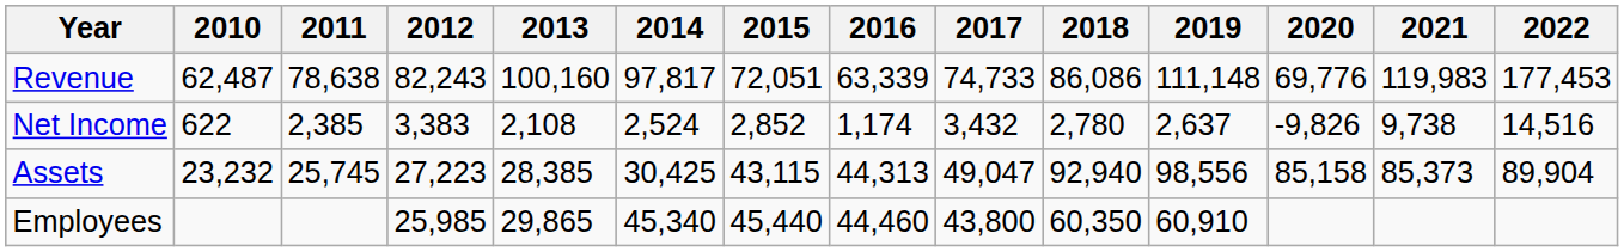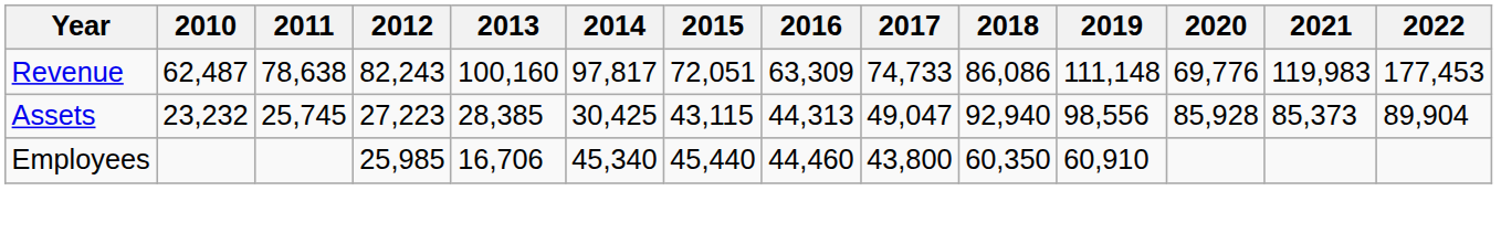 <table class="wikitable">
 <tr>
 <th>Year</th>
 <th>2010</th>
 <th>2011</th>
 <th>2012</th>
 <th>2013</th>
 <th>2014</th>
 <th>2015</th>
 <th>2016</th>
 <th>2017</th>
 <th>2018</th>
 <th>2019</th>
 <th>2020</th>
 <th>2021</th>
 <th>2022</th>
 </tr>
 <tr>
 <td><a href='#'>Revenue</a></td>
 <td>62,487</td>
 <td>78,638</td>
 <td>82,243</td>
 <td>100,160</td>
 <td>97,817</td>
 <td>72,051</td>
-<td>63,339</td>
+<td>63,309</td>
 <td>74,733</td>
 <td>86,086</td>
 <td>111,148</td>
 <td>69,776</td>
 <td>119,983</td>
 <td>177,453</td>
-</tr>
-<tr>
-<td><a href='#'>Net Income</a></td>
-<td>622</td>
-<td>2,385</td>
-<td>3,383</td>
-<td>2,108</td>
-<td>2,524</td>
-<td>2,852</td>
-<td>1,174</td>
-<td>3,432</td>
-<td>2,780</td>
-<td>2,637</td>
-<td>-9,826</td>
-<td>9,738</td>
-<td>14,516</td>
 </tr>
 <tr>
 <td><a href='#'>Assets</a></td>
 <td>23,232</td>
 <td>25,745</td>
 <td>27,223</td>
 <td>28,385</td>
 <td>30,425</td>
 <td>43,115</td>
 <td>44,313</td>
 <td>49,047</td>
 <td>92,940</td>
 <td>98,556</td>
-<td>85,158</td>
+<td>85,928</td>
 <td>85,373</td>
 <td>89,904</td>
 </tr>
 <tr>
 <td>Employees</td>
 <td></td>
 <td></td>
 <td>25,985</td>
-<td>29,865</td>
+<td>16,706</td>
 <td>45,340</td>
 <td>45,440</td>
 <td>44,460</td>
 <td>43,800</td>
 <td>60,350</td>
 <td>60,910</td>
 <td></td>
 <td></td>
 <td></td>
 </tr>
 </table>
